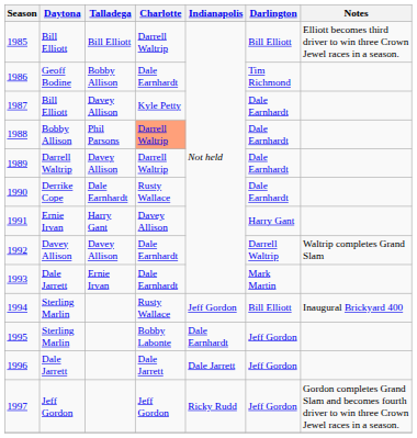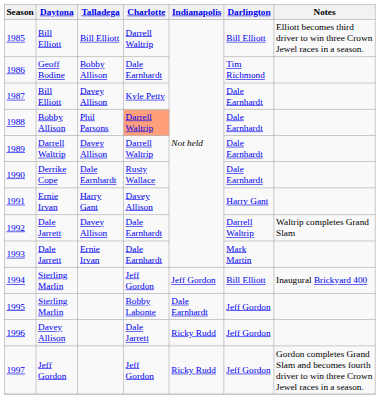 <table class="wikitable" style="font-size: 95%;">
 <tr>
 <th>Season</th>
 <th><a href='#'>Daytona</a></th>
 <th><a href='#'>Talladega</a></th>
 <th><a href='#'>Charlotte</a></th>
 <th><a href='#'>Indianapolis</a></th>
 <th><a href='#'>Darlington</a></th>
 <th>Notes</th>
 </tr>
 <tr>
 <td><a href='#'>1985</a></td>
 <td><a href='#'>Bill Elliott</a></td>
 <td><a href='#'>Bill Elliott</a></td>
 <td><a href='#'>Darrell Waltrip</a></td>
 <td rowspan=9><em>Not held</em></td>
 <td><a href='#'>Bill Elliott</a></td>
 <td>Elliott becomes third driver to win three Crown Jewel races in a season.</td>
 </tr>
 <tr>
 <td><a href='#'>1986</a></td>
 <td><a href='#'>Geoff Bodine</a></td>
 <td><a href='#'>Bobby Allison</a></td>
 <td><a href='#'>Dale Earnhardt</a></td>
 <td><a href='#'>Tim Richmond</a></td>
 <td></td>
 </tr>
 <tr>
 <td><a href='#'>1987</a></td>
 <td><a href='#'>Bill Elliott</a></td>
 <td><a href='#'>Davey Allison</a></td>
 <td><a href='#'>Kyle Petty</a></td>
 <td><a href='#'>Dale Earnhardt</a></td>
 <td></td>
 </tr>
 <tr>
 <td><a href='#'>1988</a></td>
 <td><a href='#'>Bobby Allison</a></td>
 <td><a href='#'>Phil Parsons</a></td>
 <td style="background: lightsalmon;"><a href='#'>Darrell Waltrip</a></td>
 <td><a href='#'>Dale Earnhardt</a></td>
 <td></td>
 </tr>
 <tr>
 <td><a href='#'>1989</a></td>
 <td><a href='#'>Darrell Waltrip</a></td>
 <td><a href='#'>Davey Allison</a></td>
 <td><a href='#'>Darrell Waltrip</a></td>
 <td><a href='#'>Dale Earnhardt</a></td>
 <td></td>
 </tr>
 <tr>
 <td><a href='#'>1990</a></td>
 <td><a href='#'>Derrike Cope</a></td>
 <td><a href='#'>Dale Earnhardt</a></td>
 <td><a href='#'>Rusty Wallace</a></td>
 <td><a href='#'>Dale Earnhardt</a></td>
 <td></td>
 </tr>
 <tr>
 <td><a href='#'>1991</a></td>
 <td><a href='#'>Ernie Irvan</a></td>
 <td><a href='#'>Harry Gant</a></td>
 <td><a href='#'>Davey Allison</a></td>
 <td><a href='#'>Harry Gant</a></td>
 <td></td>
 </tr>
 <tr>
 <td><a href='#'>1992</a></td>
-<td><a href='#'>Davey Allison</a></td>
+<td><a href='#'>Dale Jarrett</a></td>
 <td><a href='#'>Davey Allison</a></td>
 <td><a href='#'>Dale Earnhardt</a></td>
 <td><a href='#'>Darrell Waltrip</a></td>
 <td>Waltrip completes Grand Slam</td>
 </tr>
 <tr>
 <td><a href='#'>1993</a></td>
 <td><a href='#'>Dale Jarrett</a></td>
 <td><a href='#'>Ernie Irvan</a></td>
 <td><a href='#'>Dale Earnhardt</a></td>
 <td><a href='#'>Mark Martin</a></td>
 <td></td>
 </tr>
 <tr>
 <td><a href='#'>1994</a></td>
 <td><a href='#'>Sterling Marlin</a></td>
 <td></td>
-<td><a href='#'>Rusty Wallace</a></td>
+<td><a href='#'>Jeff Gordon</a></td>
 <td><a href='#'>Jeff Gordon</a></td>
 <td><a href='#'>Bill Elliott</a></td>
 <td>Inaugural <a href='#'>Brickyard 400</a></td>
 </tr>
 <tr>
 <td><a href='#'>1995</a></td>
 <td><a href='#'>Sterling Marlin</a></td>
 <td></td>
 <td><a href='#'>Bobby Labonte</a></td>
 <td><a href='#'>Dale Earnhardt</a></td>
 <td><a href='#'>Jeff Gordon</a></td>
 <td></td>
 </tr>
 <tr>
 <td><a href='#'>1996</a></td>
-<td><a href='#'>Dale Jarrett</a></td>
+<td><a href='#'>Davey Allison</a></td>
 <td></td>
 <td><a href='#'>Dale Jarrett</a></td>
-<td><a href='#'>Dale Jarrett</a></td>
+<td><a href='#'>Ricky Rudd</a></td>
 <td><a href='#'>Jeff Gordon</a></td>
 <td></td>
 </tr>
 <tr>
 <td><a href='#'>1997</a></td>
 <td><a href='#'>Jeff Gordon</a></td>
 <td></td>
 <td><a href='#'>Jeff Gordon</a></td>
 <td><a href='#'>Ricky Rudd</a></td>
 <td><a href='#'>Jeff Gordon</a></td>
 <td>Gordon completes Grand Slam and becomes fourth driver to win three Crown Jewel races in a season.</td>
 </tr>
 <tr>
 </tr>
 </table>
